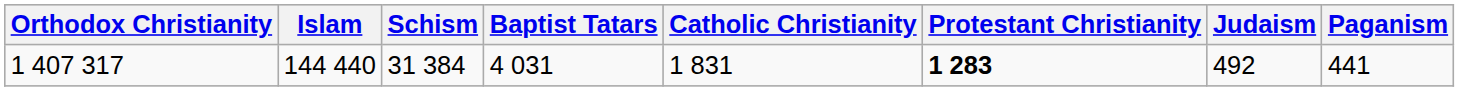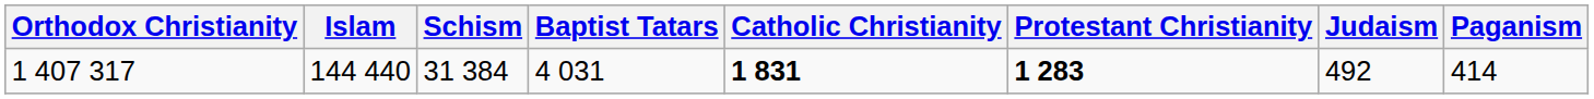 <table class="wikitable">
 <tr>
 <th><a href='#'>Orthodox Christianity</a></th>
 <th><a href='#'>Islam</a></th>
 <th><a href='#'>Schism</a></th>
 <th><a href='#'>Baptist Tatars</a></th>
 <th><a href='#'>Catholic Christianity</a></th>
 <th><a href='#'>Protestant Christianity</a></th>
 <th><a href='#'>Judaism</a></th>
 <th><a href='#'>Paganism</a></th>
 </tr>
 <tr>
 <td>1 407 317</td>
 <td>144 440</td>
 <td>31 384</td>
 <td>4 031</td>
-<td>1 831</td>
+<td><strong>1 831</strong></td>
 <td><strong>1 283</strong></td>
 <td>492</td>
-<td>441</td>
+<td>414</td>
 </tr>
 </table>
